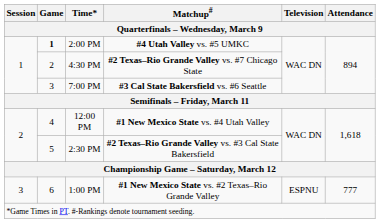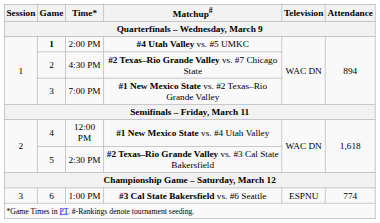 <table class="wikitable" style="font-size: 95%; text-align:center;">
 <tr>
 <th>Session</th>
 <th>Game</th>
 <th>Time*</th>
 <th>Matchup<sup>#</sup></th>
 <th>Television</th>
 <th>Attendance</th>
 </tr>
 <tr>
 <th colspan=6>Quarterfinals – Wednesday, March 9</th>
 </tr>
 <tr>
 <td rowspan=3>1</td>
 <td><strong>1</strong></td>
 <td>2:00 PM</td>
 <td><strong>#4 Utah Valley</strong> vs. #5 UMKC</td>
 <td rowspan=3>WAC DN</td>
 <td rowspan=3>894</td>
 </tr>
 <tr>
 <td>2</td>
 <td>4:30 PM</td>
 <td><strong>#2 Texas–Rio Grande Valley</strong> vs. #7 Chicago State</td>
 </tr>
 <tr>
 <td>3</td>
 <td>7:00 PM</td>
-<td><strong>#3 Cal State Bakersfield</strong> vs. #6 Seattle</td>
+<td><strong>#1 New Mexico State</strong> vs. #2 Texas–Rio Grande Valley</td>
 </tr>
 <tr>
 <th colspan=6>Semifinals – Friday, March 11</th>
 </tr>
 <tr>
 <td rowspan=2>2</td>
 <td>4</td>
 <td>12:00 PM</td>
 <td><strong>#1 New Mexico State</strong> vs. #4 Utah Valley</td>
 <td rowspan=2>WAC DN</td>
 <td rowspan=2>1,618</td>
 </tr>
 <tr>
 <td>5</td>
 <td>2:30 PM</td>
 <td><strong>#2 Texas–Rio Grande Valley</strong> vs. #3 Cal State Bakersfield</td>
 </tr>
 <tr>
 <th colspan=6>Championship Game – Saturday, March 12</th>
 </tr>
 <tr>
 <td>3</td>
 <td>6</td>
 <td>1:00 PM</td>
-<td><strong>#1 New Mexico State</strong> vs. #2 Texas–Rio Grande Valley</td>
+<td><strong>#3 Cal State Bakersfield</strong> vs. #6 Seattle</td>
 <td>ESPNU</td>
-<td>777</td>
+<td>774</td>
 </tr>
 <tr>
 <td colspan=6 style="text-align:left;"><small>*Game Times in <a href='#'>PT</a>. #-Rankings denote tournament seeding.</small></td>
 </tr>
 </table>
